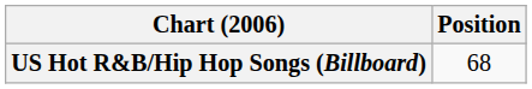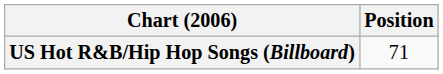 <table class="wikitable sortable plainrowheaders">
 <tr>
 <th align="center">Chart (2006)</th>
 <th align="center">Position</th>
 </tr>
 <tr>
 <th scope="row">US Hot R&B/Hip Hop Songs (<em>Billboard</em>)</th>
-<td align="center">68</td>
+<td align="center">71</td>
 </tr>
 </table>
